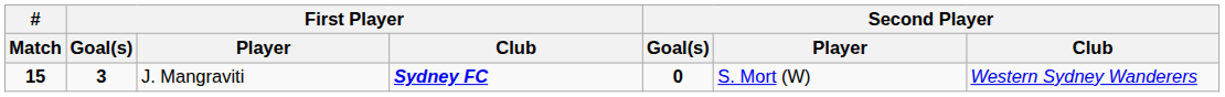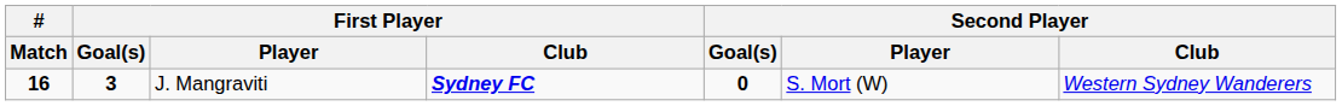 <table class="wikitable">
 <tr>
 <th>#</th>
 <th colspan="3">First Player</th>
 <th colspan="3">Second Player</th>
 </tr>
 <tr>
 <th width="40">Match</th>
 <th width="50">Goal(s)</th>
 <th width="215">Player</th>
 <th width="215">Club</th>
 <th width="50">Goal(s)</th>
 <th width="215">Player</th>
 <th width="215">Club</th>
 </tr>
 <tr>
-<td align="center"><strong>15</strong></td>
+<td align="center"><strong>16</strong></td>
 <td align="center"><strong>3</strong></td>
 <td>J. Mangraviti</td>
 <td><strong><em><a href='#'>Sydney FC</a></em></strong></td>
 <td align="center"><strong>0</strong></td>
 <td><a href='#'>S. Mort</a> (W) </td>
 <td><em><a href='#'>Western Sydney Wanderers</a></em></td>
 </tr>
 </table>
